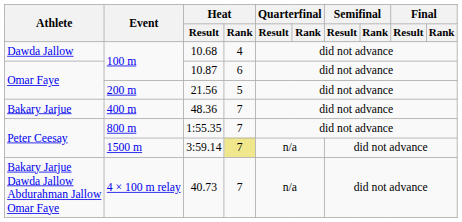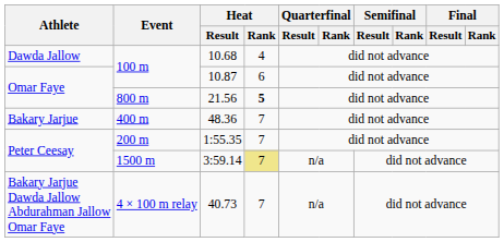 <table class=wikitable style="font-size:90%">
 <tr>
 <th rowspan="2">Athlete</th>
 <th rowspan="2">Event</th>
 <th colspan="2">Heat</th>
 <th colspan="2">Quarterfinal</th>
 <th colspan="2">Semifinal</th>
 <th colspan="2">Final</th>
 </tr>
 <tr style="font-size:95%">
 <th>Result</th>
 <th>Rank</th>
 <th>Result</th>
 <th>Rank</th>
 <th>Result</th>
 <th>Rank</th>
 <th>Result</th>
 <th>Rank</th>
 </tr>
 <tr align=center>
 <td align=left><a href='#'>Dawda Jallow</a></td>
 <td align=left rowspan=2><a href='#'>100 m</a></td>
 <td>10.68</td>
 <td>4</td>
 <td colspan=6>did not advance</td>
 </tr>
 <tr align=center>
 <td align=left rowspan=2><a href='#'>Omar Faye</a></td>
 <td>10.87</td>
 <td>6</td>
 <td colspan=6>did not advance</td>
 </tr>
 <tr align=center>
-<td align=left><a href='#'>200 m</a></td>
+<td align=left><a href='#'>800 m</a></td>
 <td>21.56</td>
-<td>5</td>
+<td><strong>5</strong></td>
 <td colspan=6>did not advance</td>
 </tr>
 <tr align=center>
 <td align=left><a href='#'>Bakary Jarjue</a></td>
 <td align=left><a href='#'>400 m</a></td>
 <td>48.36</td>
 <td>7</td>
 <td colspan=6>did not advance</td>
 </tr>
 <tr align=center>
 <td align=left rowspan=2><a href='#'>Peter Ceesay</a></td>
-<td align=left><a href='#'>800 m</a></td>
+<td align=left><a href='#'>200 m</a></td>
 <td>1:55.35</td>
 <td>7</td>
 <td colspan=6>did not advance</td>
 </tr>
 <tr align=center>
 <td align=left><a href='#'>1500 m</a></td>
 <td>3:59.14</td>
 <td style="background: khaki;">7</td>
 <td colspan=2>n/a</td>
 <td colspan=4>did not advance</td>
 </tr>
 <tr align=center>
 <td align=left><a href='#'>Bakary Jarjue</a><br><a href='#'>Dawda Jallow</a><br><a href='#'>Abdurahman Jallow</a><br><a href='#'>Omar Faye</a></td>
 <td align=left rowspan=4><a href='#'>4 × 100 m relay</a></td>
 <td>40.73</td>
 <td>7</td>
 <td colspan=2>n/a</td>
 <td colspan=4>did not advance</td>
 </tr>
 </table>
